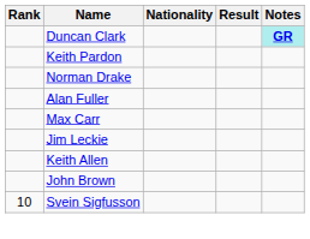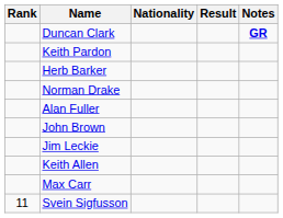 <table class="wikitable sortable" style=" text-align:center">
 <tr>
 <th>Rank</th>
 <th>Name</th>
 <th>Nationality</th>
 <th>Result</th>
 <th>Notes</th>
 </tr>
 <tr>
 <td></td>
 <td align=left><a href='#'>Duncan Clark</a></td>
 <td align=left></td>
 <td></td>
-<td style="background: paleturquoise;"><strong><a href='#'>GR</a></strong></td>
+<td><strong><a href='#'>GR</a></strong></td>
 </tr>
 <tr>
 <td></td>
 <td align=left><a href='#'>Keith Pardon</a></td>
+<td align=left></td>
+<td></td>
+<td></td>
+</tr>
+<tr>
+<td></td>
+<td align=left><a href='#'>Herb Barker</a></td>
 <td align=left></td>
 <td></td>
 <td></td>
 </tr>
 <tr>
 <td></td>
 <td align=left><a href='#'>Norman Drake</a></td>
 <td align=left></td>
 <td></td>
 <td></td>
 </tr>
 <tr>
 <td></td>
 <td align=left><a href='#'>Alan Fuller</a></td>
 <td align=left></td>
 <td></td>
 <td></td>
 </tr>
 <tr>
 <td></td>
-<td align=left><a href='#'>Max Carr</a></td>
+<td align=left><a href='#'>John Brown</a></td>
 <td align=left></td>
 <td></td>
 <td></td>
 </tr>
 <tr>
 <td></td>
 <td align=left><a href='#'>Jim Leckie</a></td>
 <td align=left></td>
 <td></td>
 <td></td>
 </tr>
 <tr>
 <td></td>
 <td align=left><a href='#'>Keith Allen</a></td>
 <td align=left></td>
 <td></td>
 <td></td>
 </tr>
 <tr>
 <td></td>
-<td align=left><a href='#'>John Brown</a></td>
+<td align=left><a href='#'>Max Carr</a></td>
 <td align=left></td>
 <td></td>
 <td></td>
 </tr>
 <tr>
-<td>10</td>
+<td>11</td>
 <td align=left><a href='#'>Svein Sigfusson</a></td>
 <td align=left></td>
 <td></td>
 <td></td>
 </tr>
 </table>
